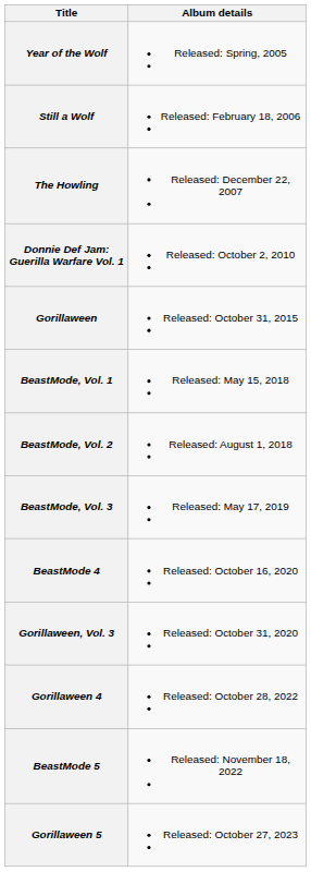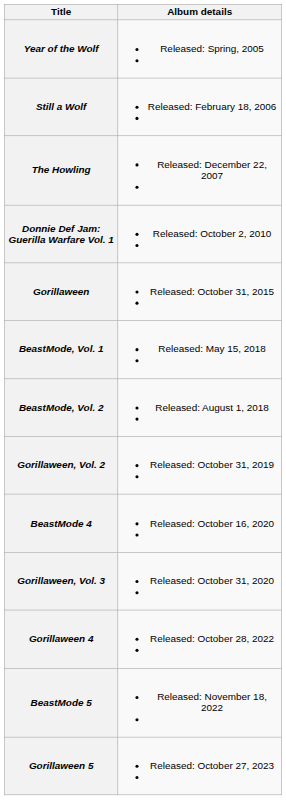 <table class="wikitable plainrowheaders" style="text-align:center;">
 <tr>
 <th scope="col" style="width:11em;">Title</th>
 <th scope="col" style="width:16em;">Album details</th>
 </tr>
 <tr>
 <th scope="row"><em>Year of the Wolf</em></th>
 <td><br><ul><li>Released: Spring, 2005</li><li></li></ul></td>
 </tr>
 <tr>
 <th scope="row"><em>Still a Wolf</em></th>
 <td><br><ul><li>Released: February 18, 2006</li><li></li></ul></td>
 </tr>
 <tr>
 <th scope="row"><em>The Howling</em></th>
 <td><br><ul><li>Released: December 22, 2007</li><li></li></ul></td>
 </tr>
 <tr>
 <th scope="row"><em>Donnie Def Jam: Guerilla Warfare Vol. 1</em></th>
 <td><br><ul><li>Released: October 2, 2010</li><li></li></ul></td>
 </tr>
 <tr>
 <th scope="row"><em>Gorillaween</em></th>
 <td><br><ul><li>Released: October 31, 2015</li><li></li></ul></td>
 </tr>
 <tr>
 <th scope="row"><em>BeastMode, Vol. 1</em></th>
 <td><br><ul><li>Released: May 15, 2018</li><li></li></ul></td>
 </tr>
 <tr>
 <th scope="row"><em>BeastMode, Vol. 2</em></th>
 <td><br><ul><li>Released: August 1, 2018</li><li></li></ul></td>
 </tr>
 <tr>
-<th scope="row"><em>BeastMode, Vol. 3</em></th>
-<td><br><ul><li>Released: May 17, 2019</li><li></li></ul></td>
+<th scope="row"><em>Gorillaween, Vol. 2</em></th>
+<td><br><ul><li>Released: October 31, 2019</li><li></li></ul></td>
 </tr>
 <tr>
 <th scope="row"><em>BeastMode 4</em></th>
 <td><br><ul><li>Released: October 16, 2020</li><li></li></ul></td>
 </tr>
 <tr>
 <th scope="row"><em>Gorillaween, Vol. 3</em></th>
 <td><br><ul><li>Released: October 31, 2020</li><li></li></ul></td>
 </tr>
 <tr>
 <th scope="row"><em>Gorillaween 4</em></th>
 <td><br><ul><li>Released: October 28, 2022</li><li></li></ul></td>
 </tr>
 <tr>
 <th scope="row"><em>BeastMode 5</em></th>
 <td><br><ul><li>Released: November 18, 2022</li><li></li></ul></td>
 </tr>
 <tr>
 <th scope="row"><em>Gorillaween 5</em></th>
 <td><br><ul><li>Released: October 27, 2023</li><li></li></ul></td>
 </tr>
 </table>
